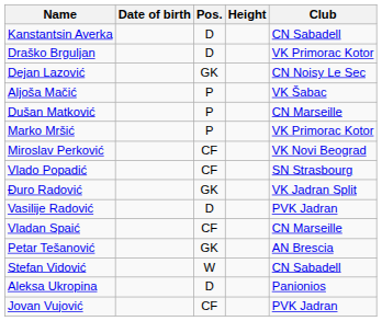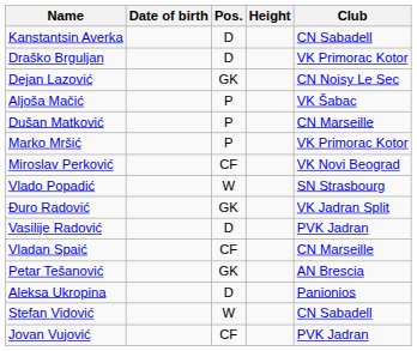 <table class="wikitable sortable" text-align:center;">
 <tr>
 <th>Name</th>
 <th>Date of birth</th>
 <th>Pos.</th>
 <th>Height</th>
 <th>Club</th>
 </tr>
 <tr>
 <td align=left><a href='#'>Kanstantsin Averka</a></td>
 <td align=left></td>
 <td align=center>D</td>
 <td></td>
 <td align=left> <a href='#'>CN Sabadell</a></td>
 </tr>
 <tr>
 <td align=left><a href='#'>Draško Brguljan</a></td>
 <td align=left></td>
 <td align=center>D</td>
 <td></td>
 <td align=left> <a href='#'>VK Primorac Kotor</a></td>
 </tr>
 <tr>
 <td align=left><a href='#'>Dejan Lazović</a></td>
 <td align=left></td>
 <td align=center>GK</td>
 <td></td>
 <td align=left> <a href='#'>CN Noisy Le Sec</a></td>
 </tr>
 <tr>
 <td align=left><a href='#'>Aljoša Mačić</a></td>
 <td align=left></td>
 <td align=center>P</td>
 <td></td>
 <td align=left> <a href='#'>VK Šabac</a></td>
 </tr>
 <tr>
 <td align=left><a href='#'>Dušan Matković </a></td>
 <td align=left></td>
 <td align=center>P</td>
 <td></td>
 <td align=left> <a href='#'>CN Marseille</a></td>
 </tr>
 <tr>
 <td align=left><a href='#'>Marko Mršić</a></td>
 <td align=left></td>
 <td align=center>P</td>
 <td></td>
 <td align=left> <a href='#'>VK Primorac Kotor</a></td>
 </tr>
 <tr>
 <td align=left><a href='#'>Miroslav Perković</a></td>
 <td align=left></td>
 <td align=center>CF</td>
 <td></td>
 <td align=left> <a href='#'>VK Novi Beograd</a></td>
 </tr>
 <tr>
 <td align=left><a href='#'>Vlado Popadić</a></td>
 <td align=left></td>
-<td align=center>CF</td>
+<td align=center>W</td>
 <td></td>
 <td align=left> <a href='#'>SN Strasbourg</a></td>
 </tr>
 <tr>
 <td align=left><a href='#'>Đuro Radović</a></td>
 <td align=left></td>
 <td align=center>GK</td>
 <td></td>
 <td align=left> <a href='#'>VK Jadran Split</a></td>
 </tr>
 <tr>
 <td align=left><a href='#'>Vasilije Radović</a></td>
 <td align=left></td>
 <td align=center>D</td>
 <td></td>
 <td align=left> <a href='#'>PVK Jadran</a></td>
 </tr>
 <tr>
 <td align=left><a href='#'>Vladan Spaić</a></td>
 <td align=left></td>
 <td align=center>CF</td>
 <td></td>
 <td align=left> <a href='#'>CN Marseille</a></td>
 </tr>
 <tr>
 <td align=left><a href='#'>Petar Tešanović</a></td>
 <td align=left></td>
 <td align=center>GK</td>
 <td></td>
 <td align=left> <a href='#'>AN Brescia</a></td>
 </tr>
 <tr>
+<td align=left><a href='#'>Aleksa Ukropina</a></td>
+<td align=left></td>
+<td align=center>D</td>
+<td></td>
+<td align=left> <a href='#'>Panionios</a></td>
+</tr>
+<tr>
 <td align=left><a href='#'>Stefan Vidović</a></td>
 <td align=left></td>
 <td align=center>W</td>
 <td></td>
 <td align=left> <a href='#'>CN Sabadell</a></td>
-</tr>
-<tr>
-<td align=left><a href='#'>Aleksa Ukropina</a></td>
-<td align=left></td>
-<td align=center>D</td>
-<td></td>
-<td align=left> <a href='#'>Panionios</a></td>
 </tr>
 <tr>
 <td align=left><a href='#'>Jovan Vujović</a></td>
 <td align=left></td>
 <td align=center>CF</td>
 <td></td>
 <td align=left> <a href='#'>PVK Jadran</a></td>
 </tr>
 </table>
